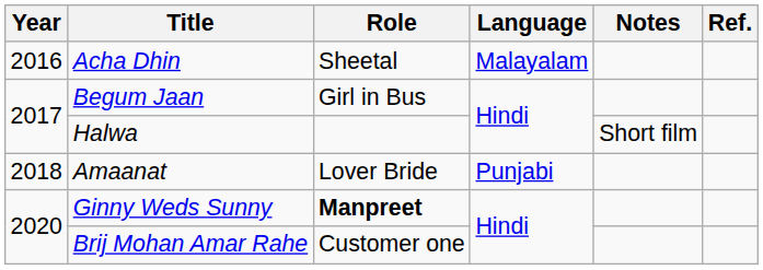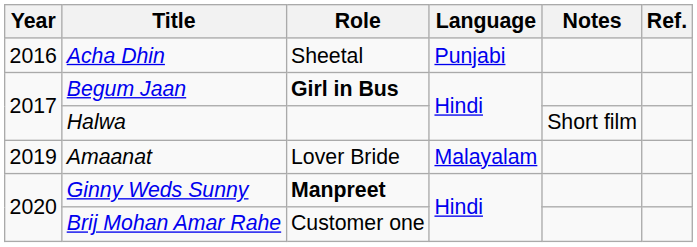 <table class="wikitable sortable">
 <tr>
 <th>Year</th>
 <th>Title</th>
 <th>Role</th>
 <th>Language</th>
 <th>Notes</th>
 <th>Ref.</th>
 </tr>
 <tr>
 <td>2016</td>
 <td><em><a href='#'>Acha Dhin</a></em></td>
 <td>Sheetal</td>
-<td><a href='#'>Malayalam</a></td>
+<td><a href='#'>Punjabi</a></td>
 <td></td>
 <td></td>
 </tr>
 <tr>
 <td rowspan="2">2017</td>
 <td><em><a href='#'>Begum Jaan</a></em></td>
-<td>Girl in Bus</td>
+<td><strong>Girl in Bus</strong></td>
 <td rowspan="2"><a href='#'>Hindi</a></td>
 <td></td>
 <td></td>
 </tr>
 <tr>
 <td><em>Halwa</em></td>
 <td></td>
 <td>Short film</td>
 <td></td>
 </tr>
 <tr>
-<td>2018</td>
+<td>2019</td>
 <td><em>Amaanat</em></td>
 <td>Lover Bride</td>
-<td><a href='#'>Punjabi</a></td>
+<td><a href='#'>Malayalam</a></td>
 <td></td>
 <td></td>
 </tr>
 <tr>
 <td rowspan="2">2020</td>
 <td><em><a href='#'>Ginny Weds Sunny</a></em></td>
 <td><strong>Manpreet</strong></td>
 <td rowspan="2"><a href='#'>Hindi</a></td>
 <td></td>
 <td></td>
 </tr>
 <tr>
 <td><em><a href='#'>Brij Mohan Amar Rahe</a></em></td>
 <td>Customer one</td>
 <td></td>
 <td></td>
 </tr>
 </table>
